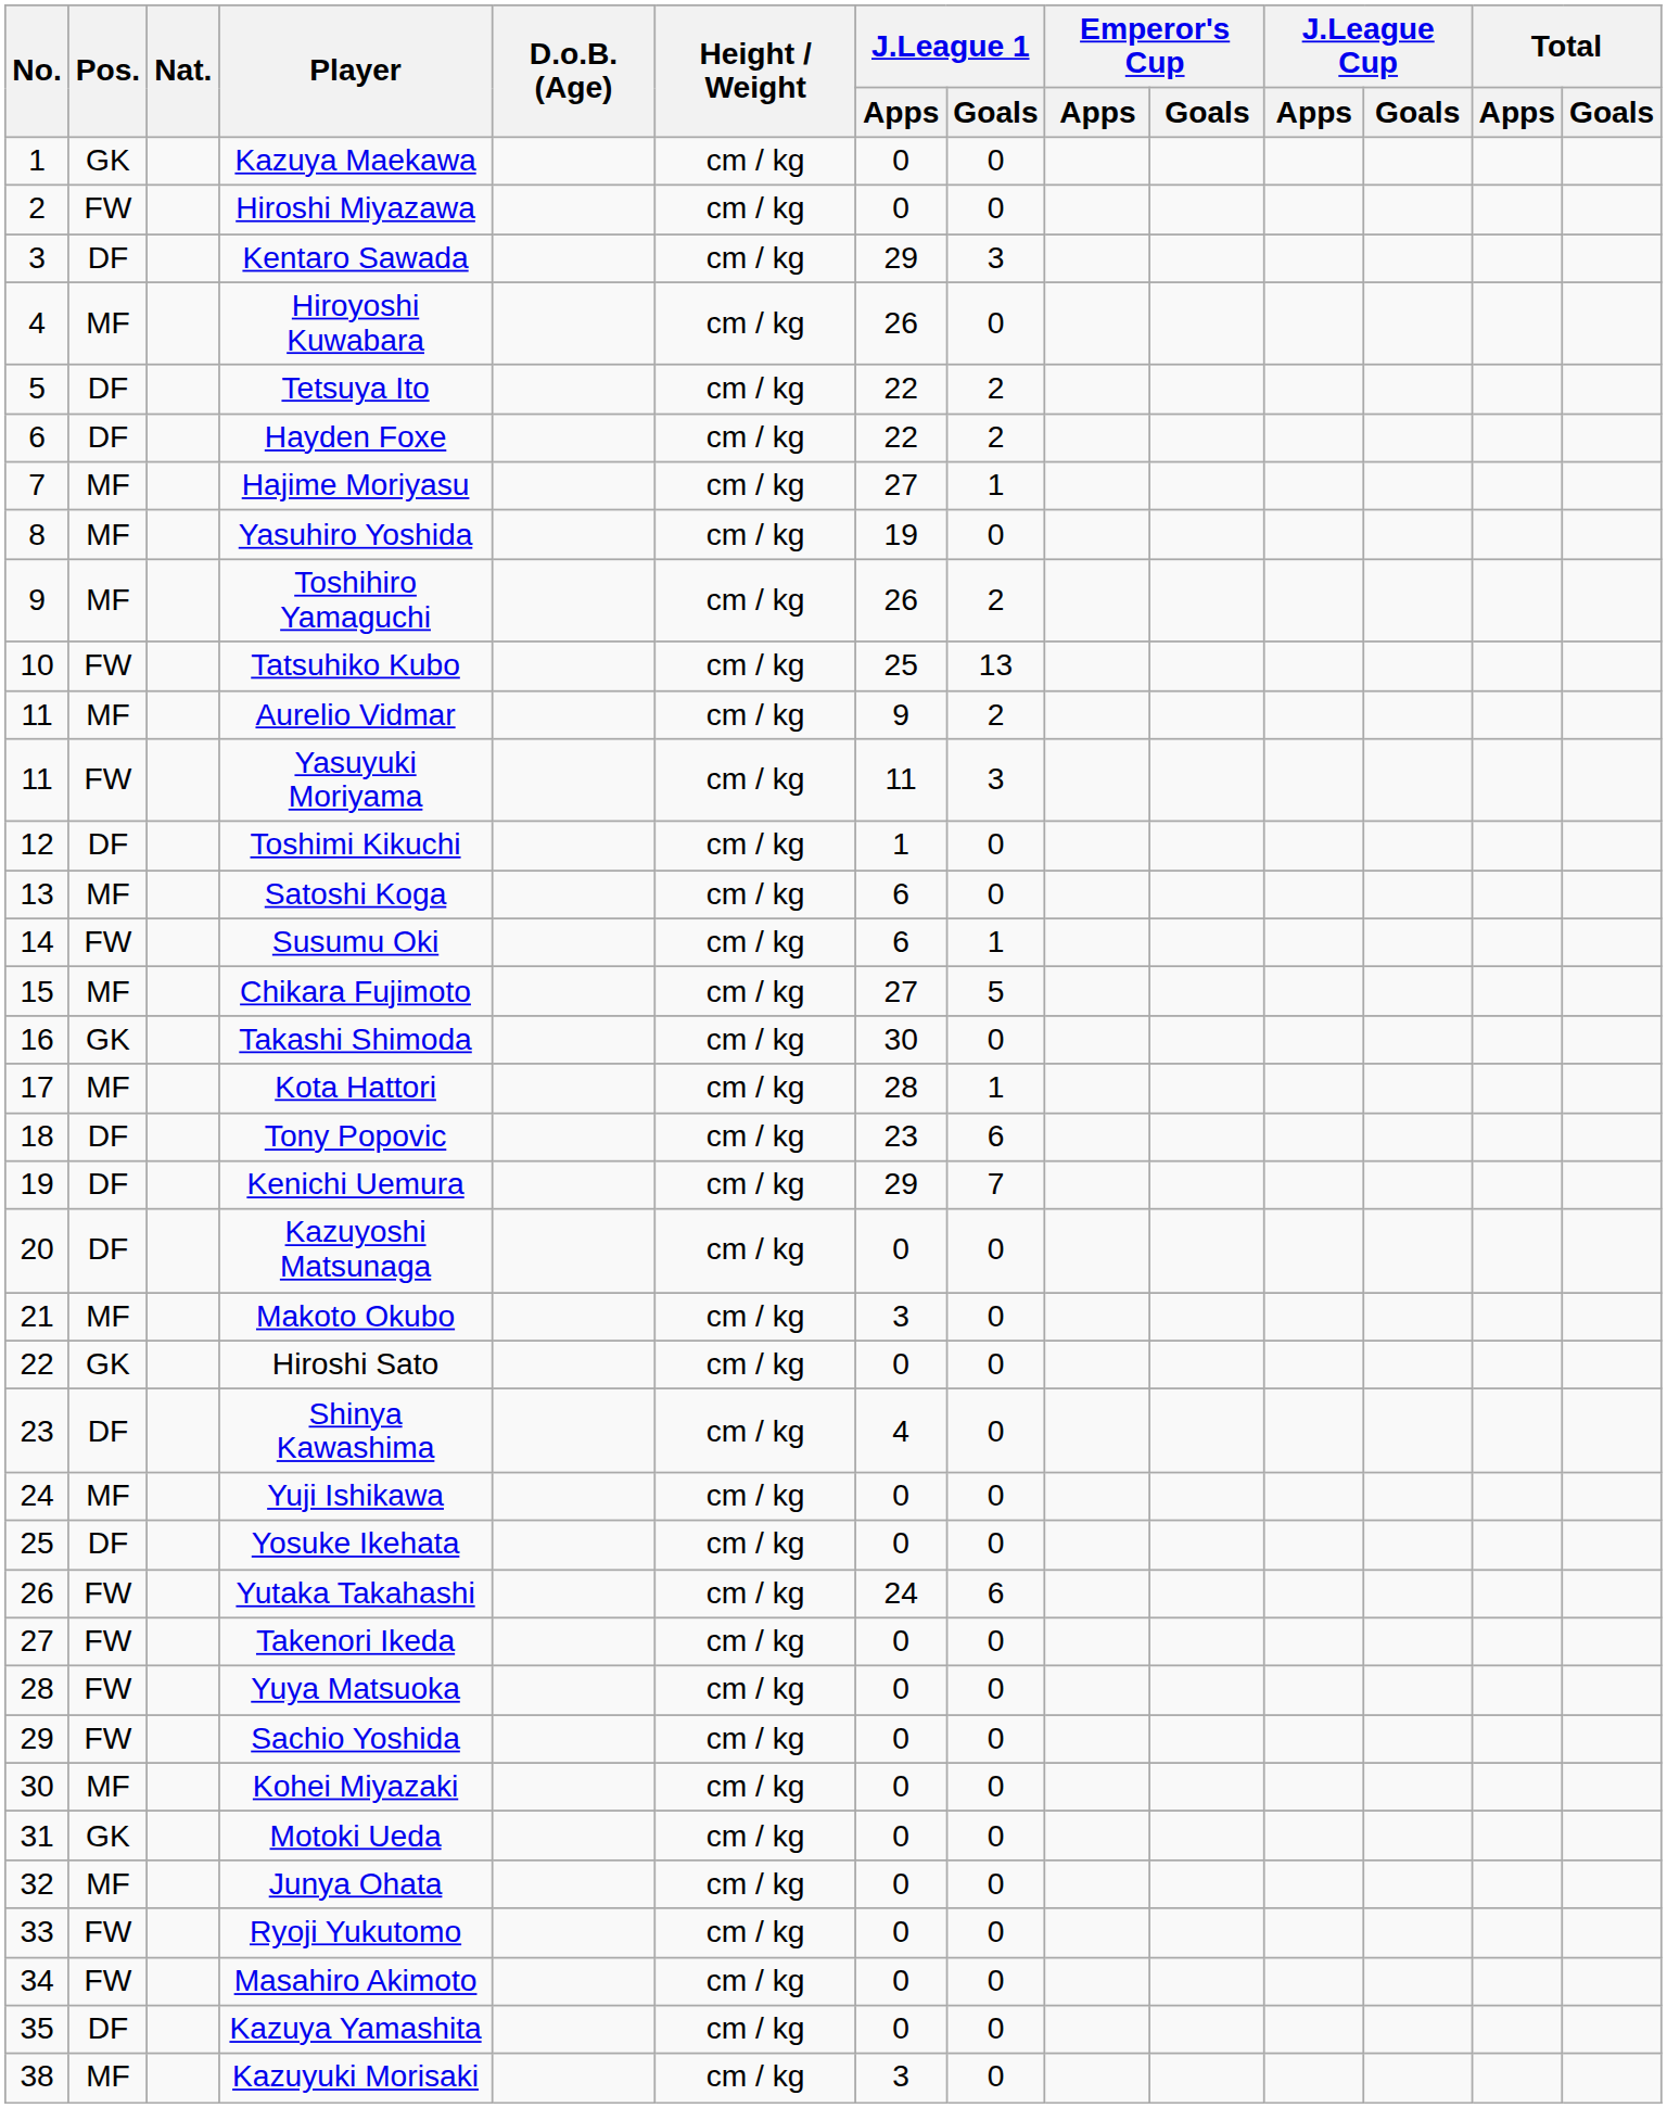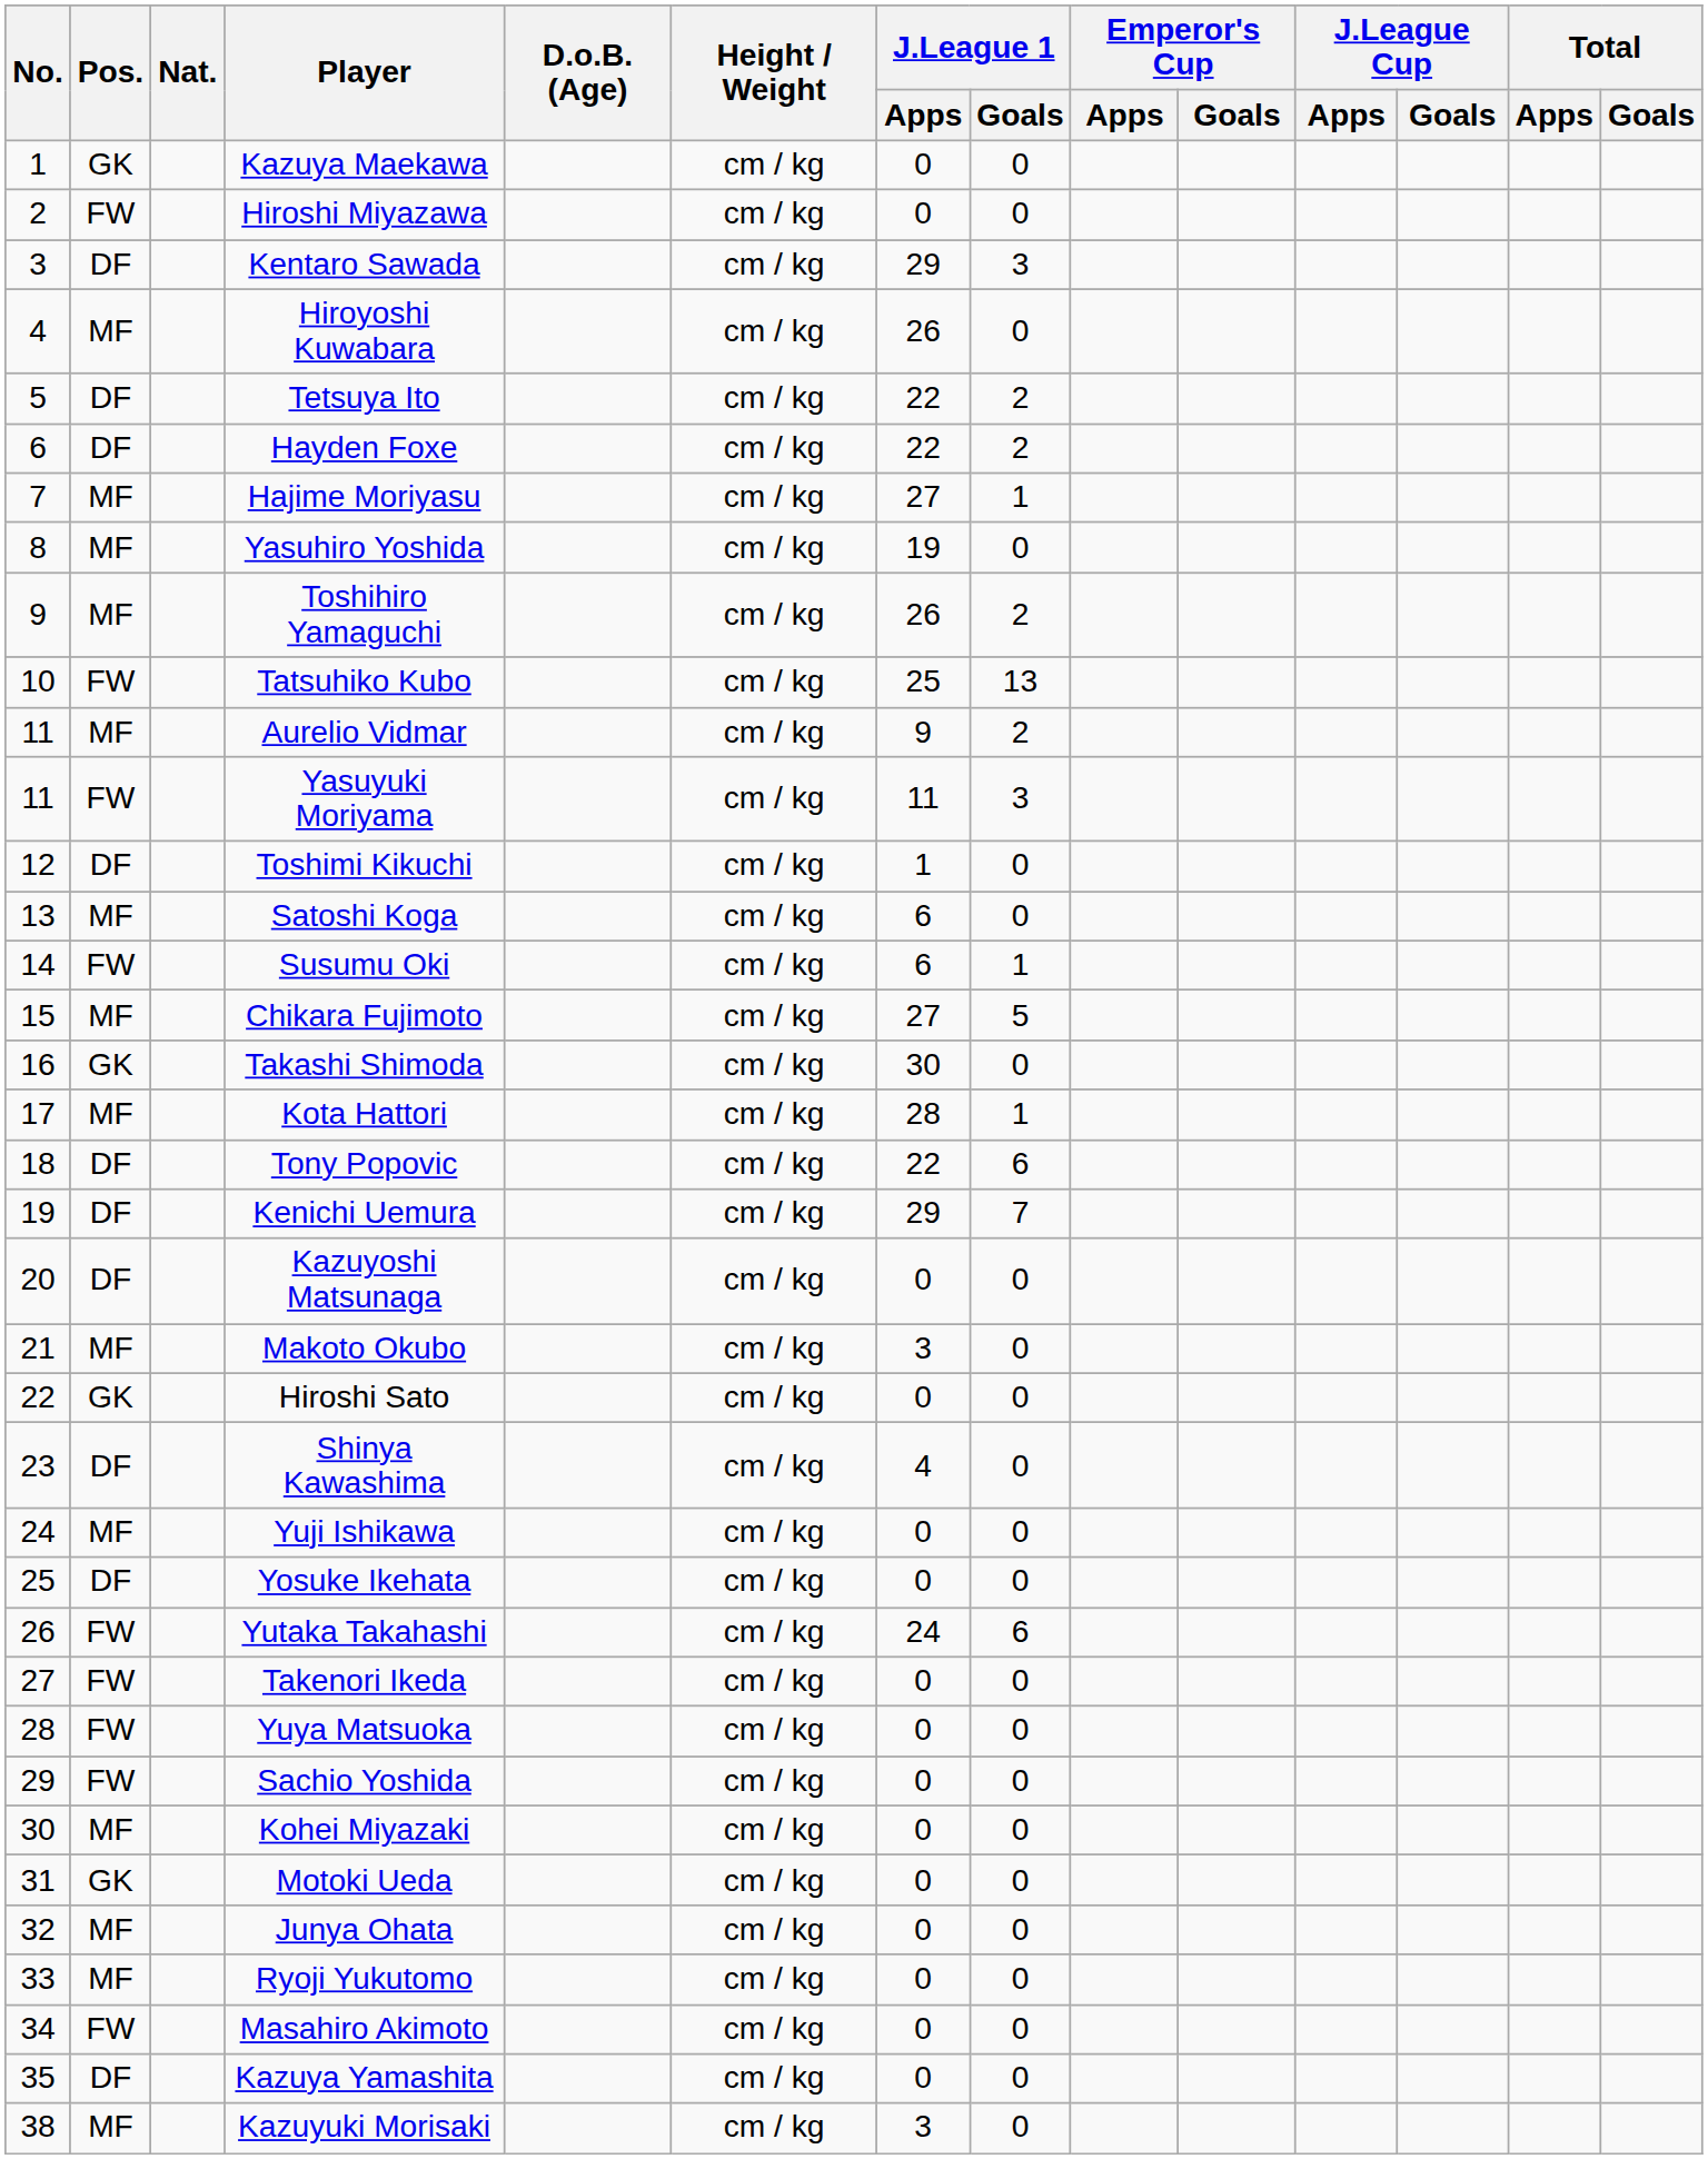 <table class="wikitable" style="text-align:center;">
 <tr>
 <th rowspan="2">No.</th>
 <th rowspan="2">Pos.</th>
 <th rowspan="2">Nat.</th>
 <th rowspan="2">Player</th>
 <th rowspan="2">D.o.B. (Age)</th>
 <th rowspan="2">Height / Weight</th>
 <th colspan="2"><a href='#'>J.League 1</a></th>
 <th colspan="2"><a href='#'>Emperor's Cup</a></th>
 <th colspan="2"><a href='#'>J.League Cup</a></th>
 <th colspan="2">Total</th>
 </tr>
 <tr>
 <th>Apps</th>
 <th>Goals</th>
 <th>Apps</th>
 <th>Goals</th>
 <th>Apps</th>
 <th>Goals</th>
 <th>Apps</th>
 <th>Goals</th>
 </tr>
 <tr>
 <td>1</td>
 <td>GK</td>
 <td></td>
 <td><a href='#'>Kazuya Maekawa</a></td>
 <td></td>
 <td>cm / kg</td>
 <td>0</td>
 <td>0</td>
 <td></td>
 <td></td>
 <td></td>
 <td></td>
 <td></td>
 <td></td>
 </tr>
 <tr>
 <td>2</td>
 <td>FW</td>
 <td></td>
 <td><a href='#'>Hiroshi Miyazawa</a></td>
 <td></td>
 <td>cm / kg</td>
 <td>0</td>
 <td>0</td>
 <td></td>
 <td></td>
 <td></td>
 <td></td>
 <td></td>
 <td></td>
 </tr>
 <tr>
 <td>3</td>
 <td>DF</td>
 <td></td>
 <td><a href='#'>Kentaro Sawada</a></td>
 <td></td>
 <td>cm / kg</td>
 <td>29</td>
 <td>3</td>
 <td></td>
 <td></td>
 <td></td>
 <td></td>
 <td></td>
 <td></td>
 </tr>
 <tr>
 <td>4</td>
 <td>MF</td>
 <td></td>
 <td><a href='#'>Hiroyoshi Kuwabara</a></td>
 <td></td>
 <td>cm / kg</td>
 <td>26</td>
 <td>0</td>
 <td></td>
 <td></td>
 <td></td>
 <td></td>
 <td></td>
 <td></td>
 </tr>
 <tr>
 <td>5</td>
 <td>DF</td>
 <td></td>
 <td><a href='#'>Tetsuya Ito</a></td>
 <td></td>
 <td>cm / kg</td>
 <td>22</td>
 <td>2</td>
 <td></td>
 <td></td>
 <td></td>
 <td></td>
 <td></td>
 <td></td>
 </tr>
 <tr>
 <td>6</td>
 <td>DF</td>
 <td></td>
 <td><a href='#'>Hayden Foxe</a></td>
 <td></td>
 <td>cm / kg</td>
 <td>22</td>
 <td>2</td>
 <td></td>
 <td></td>
 <td></td>
 <td></td>
 <td></td>
 <td></td>
 </tr>
 <tr>
 <td>7</td>
 <td>MF</td>
 <td></td>
 <td><a href='#'>Hajime Moriyasu</a></td>
 <td></td>
 <td>cm / kg</td>
 <td>27</td>
 <td>1</td>
 <td></td>
 <td></td>
 <td></td>
 <td></td>
 <td></td>
 <td></td>
 </tr>
 <tr>
 <td>8</td>
 <td>MF</td>
 <td></td>
 <td><a href='#'>Yasuhiro Yoshida</a></td>
 <td></td>
 <td>cm / kg</td>
 <td>19</td>
 <td>0</td>
 <td></td>
 <td></td>
 <td></td>
 <td></td>
 <td></td>
 <td></td>
 </tr>
 <tr>
 <td>9</td>
 <td>MF</td>
 <td></td>
 <td><a href='#'>Toshihiro Yamaguchi</a></td>
 <td></td>
 <td>cm / kg</td>
 <td>26</td>
 <td>2</td>
 <td></td>
 <td></td>
 <td></td>
 <td></td>
 <td></td>
 <td></td>
 </tr>
 <tr>
 <td>10</td>
 <td>FW</td>
 <td></td>
 <td><a href='#'>Tatsuhiko Kubo</a></td>
 <td></td>
 <td>cm / kg</td>
 <td>25</td>
 <td>13</td>
 <td></td>
 <td></td>
 <td></td>
 <td></td>
 <td></td>
 <td></td>
 </tr>
 <tr>
 <td>11</td>
 <td>MF</td>
 <td></td>
 <td><a href='#'>Aurelio Vidmar</a></td>
 <td></td>
 <td>cm / kg</td>
 <td>9</td>
 <td>2</td>
 <td></td>
 <td></td>
 <td></td>
 <td></td>
 <td></td>
 <td></td>
 </tr>
 <tr>
 <td>11</td>
 <td>FW</td>
 <td></td>
 <td><a href='#'>Yasuyuki Moriyama</a></td>
 <td></td>
 <td>cm / kg</td>
 <td>11</td>
 <td>3</td>
 <td></td>
 <td></td>
 <td></td>
 <td></td>
 <td></td>
 <td></td>
 </tr>
 <tr>
 <td>12</td>
 <td>DF</td>
 <td></td>
 <td><a href='#'>Toshimi Kikuchi</a></td>
 <td></td>
 <td>cm / kg</td>
 <td>1</td>
 <td>0</td>
 <td></td>
 <td></td>
 <td></td>
 <td></td>
 <td></td>
 <td></td>
 </tr>
 <tr>
 <td>13</td>
 <td>MF</td>
 <td></td>
 <td><a href='#'>Satoshi Koga</a></td>
 <td></td>
 <td>cm / kg</td>
 <td>6</td>
 <td>0</td>
 <td></td>
 <td></td>
 <td></td>
 <td></td>
 <td></td>
 <td></td>
 </tr>
 <tr>
 <td>14</td>
 <td>FW</td>
 <td></td>
 <td><a href='#'>Susumu Oki</a></td>
 <td></td>
 <td>cm / kg</td>
 <td>6</td>
 <td>1</td>
 <td></td>
 <td></td>
 <td></td>
 <td></td>
 <td></td>
 <td></td>
 </tr>
 <tr>
 <td>15</td>
 <td>MF</td>
 <td></td>
 <td><a href='#'>Chikara Fujimoto</a></td>
 <td></td>
 <td>cm / kg</td>
 <td>27</td>
 <td>5</td>
 <td></td>
 <td></td>
 <td></td>
 <td></td>
 <td></td>
 <td></td>
 </tr>
 <tr>
 <td>16</td>
 <td>GK</td>
 <td></td>
 <td><a href='#'>Takashi Shimoda</a></td>
 <td></td>
 <td>cm / kg</td>
 <td>30</td>
 <td>0</td>
 <td></td>
 <td></td>
 <td></td>
 <td></td>
 <td></td>
 <td></td>
 </tr>
 <tr>
 <td>17</td>
 <td>MF</td>
 <td></td>
 <td><a href='#'>Kota Hattori</a></td>
 <td></td>
 <td>cm / kg</td>
 <td>28</td>
 <td>1</td>
 <td></td>
 <td></td>
 <td></td>
 <td></td>
 <td></td>
 <td></td>
 </tr>
 <tr>
 <td>18</td>
 <td>DF</td>
 <td></td>
 <td><a href='#'>Tony Popovic</a></td>
 <td></td>
 <td>cm / kg</td>
-<td>23</td>
+<td>22</td>
 <td>6</td>
 <td></td>
 <td></td>
 <td></td>
 <td></td>
 <td></td>
 <td></td>
 </tr>
 <tr>
 <td>19</td>
 <td>DF</td>
 <td></td>
 <td><a href='#'>Kenichi Uemura</a></td>
 <td></td>
 <td>cm / kg</td>
 <td>29</td>
 <td>7</td>
 <td></td>
 <td></td>
 <td></td>
 <td></td>
 <td></td>
 <td></td>
 </tr>
 <tr>
 <td>20</td>
 <td>DF</td>
 <td></td>
 <td><a href='#'>Kazuyoshi Matsunaga</a></td>
 <td></td>
 <td>cm / kg</td>
 <td>0</td>
 <td>0</td>
 <td></td>
 <td></td>
 <td></td>
 <td></td>
 <td></td>
 <td></td>
 </tr>
 <tr>
 <td>21</td>
 <td>MF</td>
 <td></td>
 <td><a href='#'>Makoto Okubo</a></td>
 <td></td>
 <td>cm / kg</td>
 <td>3</td>
 <td>0</td>
 <td></td>
 <td></td>
 <td></td>
 <td></td>
 <td></td>
 <td></td>
 </tr>
 <tr>
 <td>22</td>
 <td>GK</td>
 <td></td>
 <td>Hiroshi Sato</td>
 <td></td>
 <td>cm / kg</td>
 <td>0</td>
 <td>0</td>
 <td></td>
 <td></td>
 <td></td>
 <td></td>
 <td></td>
 <td></td>
 </tr>
 <tr>
 <td>23</td>
 <td>DF</td>
 <td></td>
 <td><a href='#'>Shinya Kawashima</a></td>
 <td></td>
 <td>cm / kg</td>
 <td>4</td>
 <td>0</td>
 <td></td>
 <td></td>
 <td></td>
 <td></td>
 <td></td>
 <td></td>
 </tr>
 <tr>
 <td>24</td>
 <td>MF</td>
 <td></td>
 <td><a href='#'>Yuji Ishikawa</a></td>
 <td></td>
 <td>cm / kg</td>
 <td>0</td>
 <td>0</td>
 <td></td>
 <td></td>
 <td></td>
 <td></td>
 <td></td>
 <td></td>
 </tr>
 <tr>
 <td>25</td>
 <td>DF</td>
 <td></td>
 <td><a href='#'>Yosuke Ikehata</a></td>
 <td></td>
 <td>cm / kg</td>
 <td>0</td>
 <td>0</td>
 <td></td>
 <td></td>
 <td></td>
 <td></td>
 <td></td>
 <td></td>
 </tr>
 <tr>
 <td>26</td>
 <td>FW</td>
 <td></td>
 <td><a href='#'>Yutaka Takahashi</a></td>
 <td></td>
 <td>cm / kg</td>
 <td>24</td>
 <td>6</td>
 <td></td>
 <td></td>
 <td></td>
 <td></td>
 <td></td>
 <td></td>
 </tr>
 <tr>
 <td>27</td>
 <td>FW</td>
 <td></td>
 <td><a href='#'>Takenori Ikeda</a></td>
 <td></td>
 <td>cm / kg</td>
 <td>0</td>
 <td>0</td>
 <td></td>
 <td></td>
 <td></td>
 <td></td>
 <td></td>
 <td></td>
 </tr>
 <tr>
 <td>28</td>
 <td>FW</td>
 <td></td>
 <td><a href='#'>Yuya Matsuoka</a></td>
 <td></td>
 <td>cm / kg</td>
 <td>0</td>
 <td>0</td>
 <td></td>
 <td></td>
 <td></td>
 <td></td>
 <td></td>
 <td></td>
 </tr>
 <tr>
 <td>29</td>
 <td>FW</td>
 <td></td>
 <td><a href='#'>Sachio Yoshida</a></td>
 <td></td>
 <td>cm / kg</td>
 <td>0</td>
 <td>0</td>
 <td></td>
 <td></td>
 <td></td>
 <td></td>
 <td></td>
 <td></td>
 </tr>
 <tr>
 <td>30</td>
 <td>MF</td>
 <td></td>
 <td><a href='#'>Kohei Miyazaki</a></td>
 <td></td>
 <td>cm / kg</td>
 <td>0</td>
 <td>0</td>
 <td></td>
 <td></td>
 <td></td>
 <td></td>
 <td></td>
 <td></td>
 </tr>
 <tr>
 <td>31</td>
 <td>GK</td>
 <td></td>
 <td><a href='#'>Motoki Ueda</a></td>
 <td></td>
 <td>cm / kg</td>
 <td>0</td>
 <td>0</td>
 <td></td>
 <td></td>
 <td></td>
 <td></td>
 <td></td>
 <td></td>
 </tr>
 <tr>
 <td>32</td>
 <td>MF</td>
 <td></td>
 <td><a href='#'>Junya Ohata</a></td>
 <td></td>
 <td>cm / kg</td>
 <td>0</td>
 <td>0</td>
 <td></td>
 <td></td>
 <td></td>
 <td></td>
 <td></td>
 <td></td>
 </tr>
 <tr>
 <td>33</td>
-<td>FW</td>
+<td>MF</td>
 <td></td>
 <td><a href='#'>Ryoji Yukutomo</a></td>
 <td></td>
 <td>cm / kg</td>
 <td>0</td>
 <td>0</td>
 <td></td>
 <td></td>
 <td></td>
 <td></td>
 <td></td>
 <td></td>
 </tr>
 <tr>
 <td>34</td>
 <td>FW</td>
 <td></td>
 <td><a href='#'>Masahiro Akimoto</a></td>
 <td></td>
 <td>cm / kg</td>
 <td>0</td>
 <td>0</td>
 <td></td>
 <td></td>
 <td></td>
 <td></td>
 <td></td>
 <td></td>
 </tr>
 <tr>
 <td>35</td>
 <td>DF</td>
 <td></td>
 <td><a href='#'>Kazuya Yamashita</a></td>
 <td></td>
 <td>cm / kg</td>
 <td>0</td>
 <td>0</td>
 <td></td>
 <td></td>
 <td></td>
 <td></td>
 <td></td>
 <td></td>
 </tr>
 <tr>
 <td>38</td>
 <td>MF</td>
 <td></td>
 <td><a href='#'>Kazuyuki Morisaki</a></td>
 <td></td>
 <td>cm / kg</td>
 <td>3</td>
 <td>0</td>
 <td></td>
 <td></td>
 <td></td>
 <td></td>
 <td></td>
 <td></td>
 </tr>
 </table>
